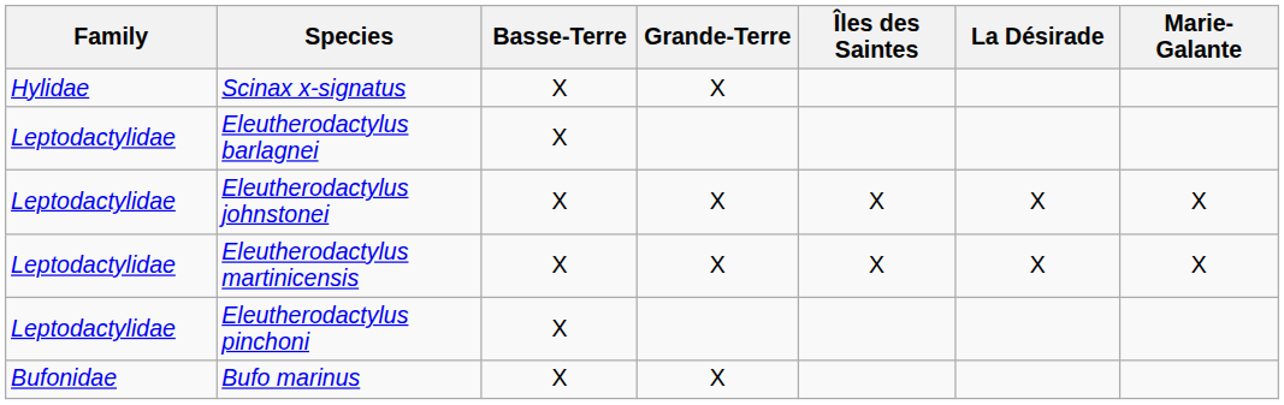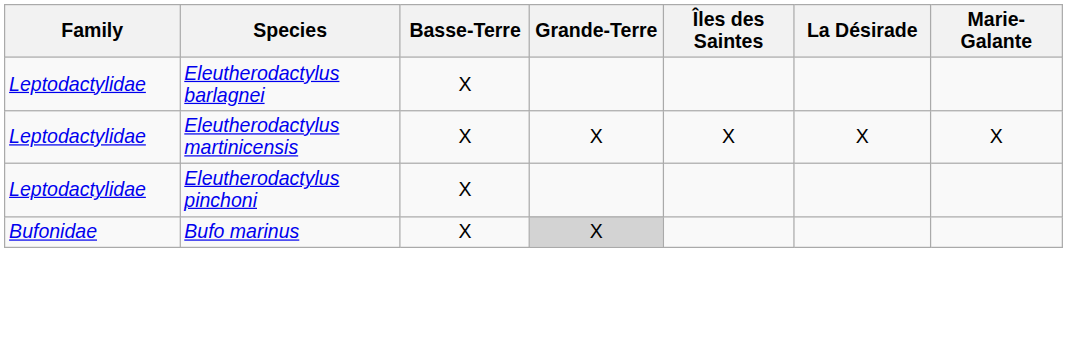 <table class="wikitable sortable">
 <tr>
 <th width=150px>Family</th>
 <th width=200px>Species</th>
 <th width=125px>Basse-Terre</th>
 <th width=125px>Grande-Terre</th>
 <th width=125px>Îles des Saintes</th>
 <th width=125px>La Désirade</th>
 <th width=125px>Marie-Galante</th>
 </tr>
 <tr>
-<td><em><a href='#'>Hylidae</a></em></td>
-<td><em><a href='#'>Scinax x-signatus</a></em></td>
-<td align=center>X</td>
-<td align=center>X</td>
-<td></td>
-<td></td>
-<td></td>
-</tr>
-<tr>
 <td><em><a href='#'>Leptodactylidae</a></em></td>
 <td><em><a href='#'>Eleutherodactylus barlagnei</a></em></td>
 <td align=center>X</td>
 <td></td>
 <td></td>
 <td></td>
 <td></td>
-</tr>
-<tr>
-<td><em><a href='#'>Leptodactylidae</a></em></td>
-<td><em><a href='#'>Eleutherodactylus johnstonei</a></em></td>
-<td align=center>X</td>
-<td align=center>X</td>
-<td align=center>X</td>
-<td align=center>X</td>
-<td align=center>X</td>
 </tr>
 <tr>
 <td><em><a href='#'>Leptodactylidae</a></em></td>
 <td><em><a href='#'>Eleutherodactylus martinicensis</a></em></td>
 <td align=center>X</td>
 <td align=center>X</td>
 <td align=center>X</td>
 <td align=center>X</td>
 <td align=center>X</td>
 </tr>
 <tr>
 <td><em><a href='#'>Leptodactylidae</a></em></td>
 <td><em><a href='#'>Eleutherodactylus pinchoni</a></em></td>
 <td align=center>X</td>
 <td></td>
 <td></td>
 <td></td>
 <td></td>
 </tr>
 <tr>
 <td><em><a href='#'>Bufonidae</a></em></td>
 <td><em><a href='#'>Bufo marinus</a></em></td>
 <td align=center>X</td>
-<td align=center>X</td>
+<td align=center style="background: lightgrey;">X</td>
 <td></td>
 <td></td>
 <td></td>
 </tr>
 </table>
